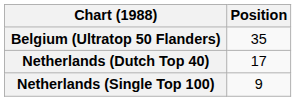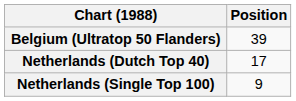 <table class="wikitable sortable plainrowheaders">
 <tr>
 <th style="width:15em;">Chart (1988)</th>
 <th>Position</th>
 </tr>
 <tr>
 <th scope="row">Belgium (Ultratop 50 Flanders)</th>
-<td align="center">35</td>
+<td align="center">39</td>
 </tr>
 <tr>
 <th scope="row">Netherlands (Dutch Top 40)</th>
 <td align="center">17</td>
 </tr>
 <tr>
 <th scope="row">Netherlands (Single Top 100)</th>
 <td align="center">9</td>
 </tr>
 </table>
